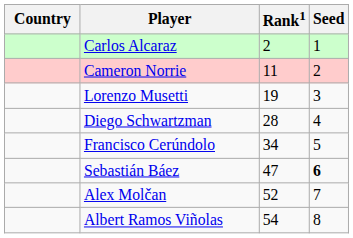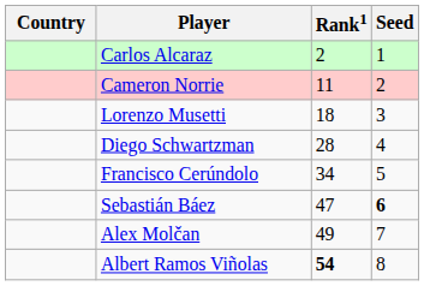 <table class="sortable wikitable">
 <tr>
 <th width=70>Country</th>
 <th width=175>Player</th>
 <th>Rank<sup>1</sup></th>
 <th>Seed</th>
 </tr>
 <tr bgcolor=#cfc>
 <td></td>
 <td><a href='#'>Carlos Alcaraz</a></td>
 <td>2</td>
 <td>1</td>
 </tr>
 <tr bgcolor=#fcc>
 <td></td>
 <td><a href='#'>Cameron Norrie</a></td>
 <td>11</td>
 <td>2</td>
 </tr>
 <tr>
 <td></td>
 <td><a href='#'>Lorenzo Musetti</a></td>
-<td>19</td>
+<td>18</td>
 <td>3</td>
 </tr>
 <tr>
 <td></td>
 <td><a href='#'>Diego Schwartzman</a></td>
 <td>28</td>
 <td>4</td>
 </tr>
 <tr>
 <td></td>
 <td><a href='#'>Francisco Cerúndolo</a></td>
 <td>34</td>
 <td>5</td>
 </tr>
 <tr>
 <td></td>
 <td><a href='#'>Sebastián Báez</a></td>
 <td>47</td>
 <td><strong>6</strong></td>
 </tr>
 <tr>
 <td></td>
 <td><a href='#'>Alex Molčan</a></td>
-<td>52</td>
+<td>49</td>
 <td>7</td>
 </tr>
 <tr>
 <td></td>
 <td><a href='#'>Albert Ramos Viñolas</a></td>
-<td>54</td>
+<td><strong>54</strong></td>
 <td>8</td>
 </tr>
 </table>
